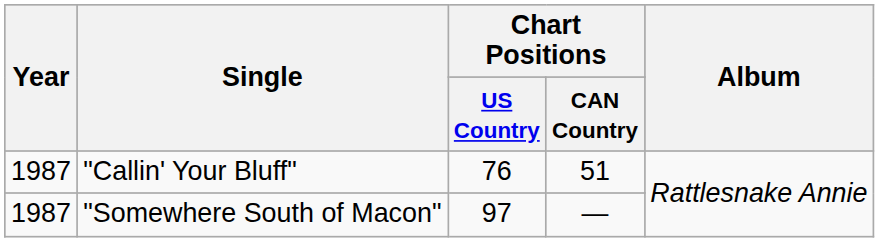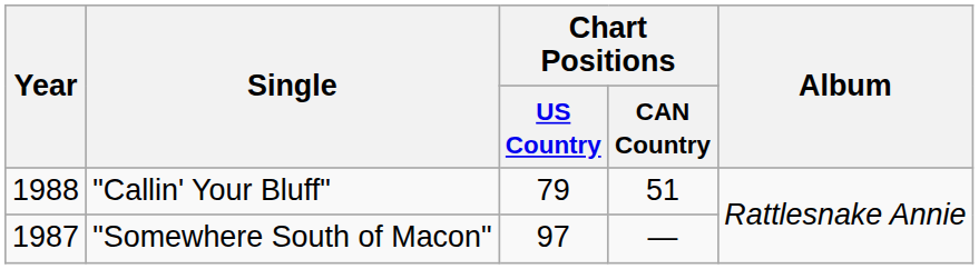 <table class="wikitable">
 <tr>
 <th rowspan="2">Year</th>
 <th rowspan="2">Single</th>
 <th colspan="2">Chart Positions</th>
 <th rowspan="2">Album</th>
 </tr>
 <tr>
 <th width="50"><small><a href='#'>US Country</a></small></th>
 <th width="50"><small>CAN Country</small></th>
 </tr>
 <tr>
-<td>1987</td>
+<td>1988</td>
 <td>"Callin' Your Bluff"</td>
-<td align="center">76</td>
+<td align="center">79</td>
 <td align="center">51</td>
 <td rowspan="2"><em>Rattlesnake Annie</em></td>
 </tr>
 <tr>
 <td>1987</td>
 <td>"Somewhere South of Macon"</td>
 <td align="center">97</td>
 <td align="center">—</td>
 </tr>
 </table>
